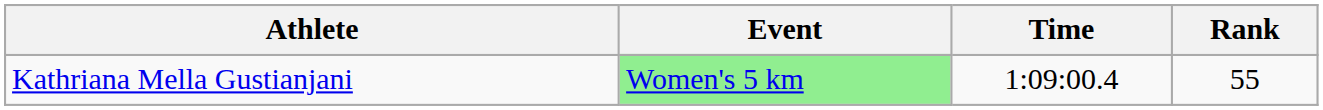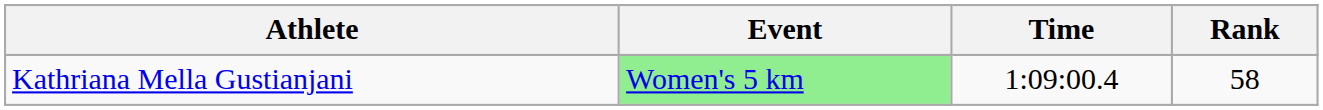 <table class="wikitable" style="text-align:center; font-size:90%; width:50%;">
 <tr>
 <th>Athlete</th>
 <th>Event</th>
 <th>Time</th>
 <th>Rank</th>
 </tr>
 <tr>
 <td align=left><a href='#'>Kathriana Mella Gustianjani</a></td>
 <td align=left style="background: lightgreen;"><a href='#'>Women's 5 km</a></td>
 <td>1:09:00.4</td>
-<td>55</td>
+<td>58</td>
 </tr>
 </table>
